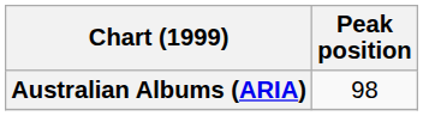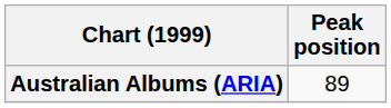 <table class="wikitable sortable plainrowheaders">
 <tr>
 <th scope="col">Chart (1999)</th>
 <th scope="col">Peak<br> position</th>
 </tr>
 <tr>
 <th scope="row">Australian Albums (<a href='#'>ARIA</a>)</th>
-<td align="center">98</td>
+<td align="center">89</td>
 </tr>
 <tr>
 </tr>
 <tr>
 </tr>
 <tr>
 </tr>
 </table>
